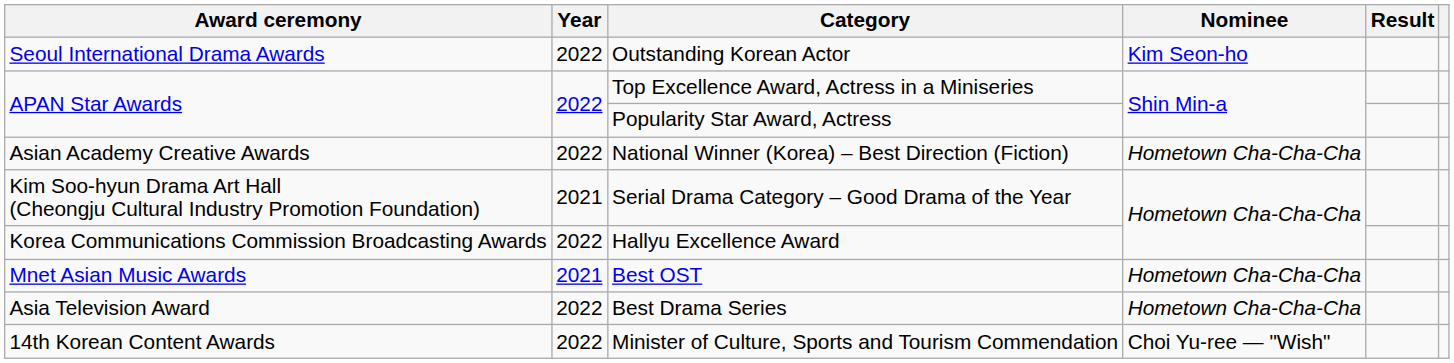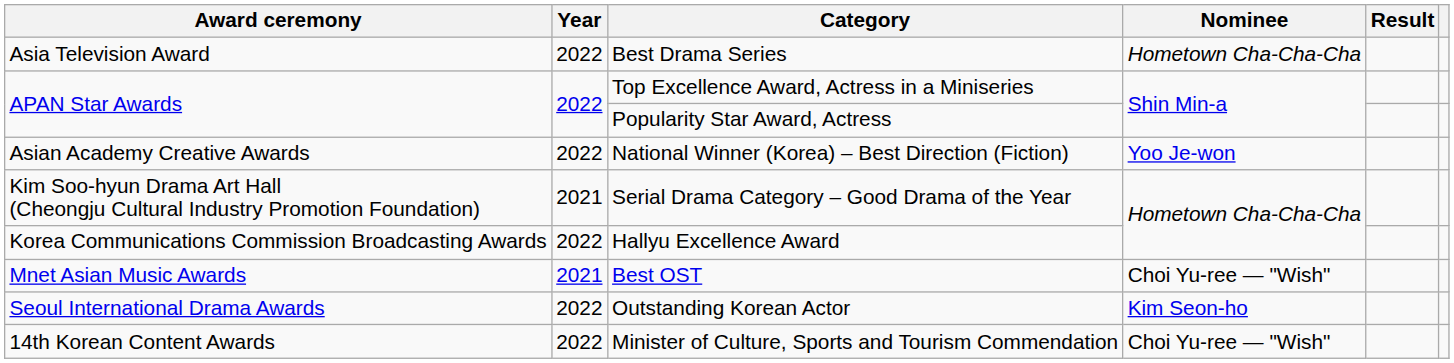 <table class="wikitable sortable plainrowheaders">
 <tr>
 <th scope="col">Award ceremony</th>
 <th scope="col">Year</th>
 <th scope="col">Category</th>
 <th scope="col">Nominee</th>
 <th scope="col">Result</th>
 <th scope="col" class="unsortable"></th>
 </tr>
 <tr>
-<td><a href='#'>Seoul International Drama Awards</a></td>
+<td>Asia Television Award</td>
 <td>2022</td>
-<td>Outstanding Korean Actor</td>
-<td><a href='#'>Kim Seon-ho</a></td>
+<td>Best Drama Series</td>
+<td><em>Hometown Cha-Cha-Cha</em></td>
 <td></td>
 <td style="text-align:center"></td>
 </tr>
 <tr>
 <td rowspan="2"><a href='#'>APAN Star Awards</a></td>
 <td rowspan="2"><a href='#'>2022</a></td>
 <td>Top Excellence Award, Actress in a Miniseries</td>
 <td rowspan="2"><a href='#'>Shin Min-a</a></td>
 <td></td>
 <td style="text-align:center"></td>
 </tr>
 <tr>
 <td>Popularity Star Award, Actress</td>
 <td></td>
 <td style="text-align:center"></td>
 </tr>
 <tr>
 <td>Asian Academy Creative Awards</td>
 <td>2022</td>
 <td>National Winner (Korea) – Best Direction (Fiction)</td>
-<td><em>Hometown Cha-Cha-Cha</em></td>
+<td><a href='#'>Yoo Je-won</a></td>
 <td></td>
 <td style="text-align:center"></td>
 </tr>
 <tr>
 <td>Kim Soo-hyun Drama Art Hall<br>(Cheongju Cultural Industry Promotion Foundation)</td>
 <td>2021</td>
 <td>Serial Drama Category – Good Drama of the Year</td>
 <td rowspan="2"><em>Hometown Cha-Cha-Cha</em></td>
 <td></td>
 <td style="text-align:center"></td>
 </tr>
 <tr>
 <td>Korea Communications Commission Broadcasting Awards</td>
 <td>2022</td>
 <td>Hallyu Excellence Award</td>
 <td></td>
 <td style="text-align:center"></td>
 </tr>
 <tr>
 <td><a href='#'>Mnet Asian Music Awards</a></td>
 <td><a href='#'>2021</a></td>
 <td><a href='#'>Best OST</a></td>
-<td><em>Hometown Cha-Cha-Cha</em></td>
+<td>Choi Yu-ree — "Wish"</td>
 <td></td>
 <td style="text-align:center"></td>
 </tr>
 <tr>
-<td>Asia Television Award</td>
+<td><a href='#'>Seoul International Drama Awards</a></td>
 <td>2022</td>
-<td>Best Drama Series</td>
-<td><em>Hometown Cha-Cha-Cha</em></td>
+<td>Outstanding Korean Actor</td>
+<td><a href='#'>Kim Seon-ho</a></td>
 <td></td>
 <td style="text-align:center"></td>
 </tr>
 <tr>
 <td>14th Korean Content Awards</td>
 <td>2022</td>
 <td>Minister of Culture, Sports and Tourism Commendation</td>
 <td>Choi Yu-ree — "Wish"</td>
 <td></td>
 <td></td>
 </tr>
 </table>
